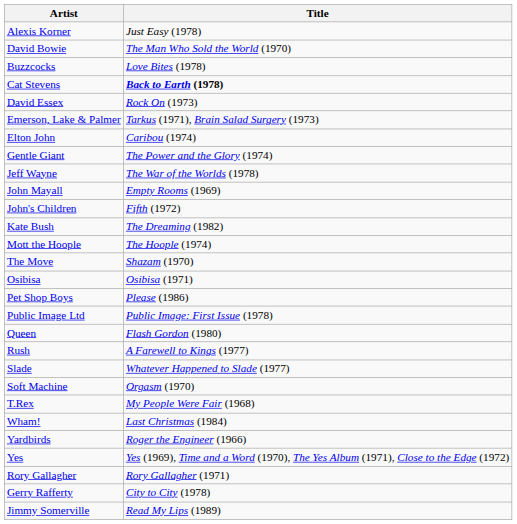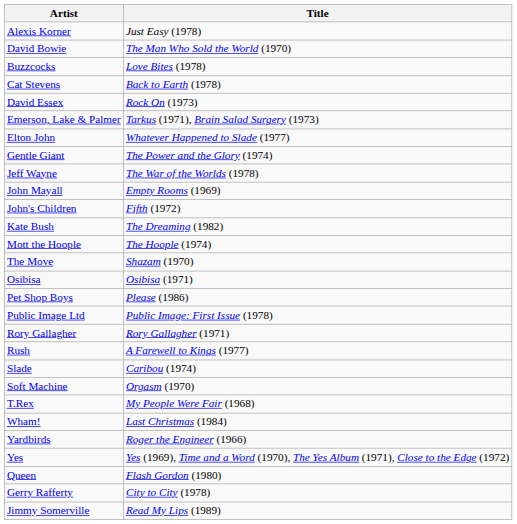 <table class="wikitable">
 <tr>
 <th>Artist</th>
 <th>Title</th>
 </tr>
 <tr>
 <td><a href='#'>Alexis Korner</a></td>
 <td><em>Just Easy</em> (1978)</td>
 </tr>
 <tr>
 <td><a href='#'>David Bowie</a></td>
 <td><em><a href='#'>The Man Who Sold the World</a></em> (1970)</td>
 </tr>
 <tr>
 <td><a href='#'>Buzzcocks</a></td>
 <td><em><a href='#'>Love Bites</a></em> (1978)</td>
 </tr>
 <tr>
 <td><a href='#'>Cat Stevens</a></td>
-<td><strong><em><a href='#'>Back to Earth</a></em> (1978)</strong></td>
+<td><em><a href='#'>Back to Earth</a></em> (1978)</td>
 </tr>
 <tr>
 <td><a href='#'>David Essex</a></td>
 <td><em><a href='#'>Rock On</a></em> (1973)</td>
 </tr>
 <tr>
 <td><a href='#'>Emerson, Lake & Palmer</a></td>
 <td><em><a href='#'>Tarkus</a></em> (1971), <em><a href='#'>Brain Salad Surgery</a></em> (1973)</td>
 </tr>
 <tr>
 <td><a href='#'>Elton John</a></td>
-<td><em><a href='#'>Caribou</a></em> (1974)</td>
+<td><em><a href='#'>Whatever Happened to Slade</a></em> (1977)</td>
 </tr>
 <tr>
 <td><a href='#'>Gentle Giant</a></td>
 <td><em><a href='#'>The Power and the Glory</a></em> (1974)</td>
 </tr>
 <tr>
 <td><a href='#'>Jeff Wayne</a></td>
 <td><em><a href='#'>The War of the Worlds</a></em> (1978)</td>
 </tr>
 <tr>
 <td><a href='#'>John Mayall</a></td>
 <td><em><a href='#'>Empty Rooms</a></em> (1969)</td>
 </tr>
 <tr>
 <td><a href='#'>John's Children</a></td>
 <td><em><a href='#'>Fifth</a></em> (1972)</td>
 </tr>
 <tr>
 <td><a href='#'>Kate Bush</a></td>
 <td><em><a href='#'>The Dreaming</a></em> (1982)</td>
 </tr>
 <tr>
 <td><a href='#'>Mott the Hoople</a></td>
 <td><em><a href='#'>The Hoople</a></em> (1974)</td>
 </tr>
 <tr>
 <td><a href='#'>The Move</a></td>
 <td><em><a href='#'>Shazam</a></em> (1970)</td>
 </tr>
 <tr>
 <td><a href='#'>Osibisa</a></td>
 <td><em><a href='#'>Osibisa</a></em> (1971)</td>
 </tr>
 <tr>
 <td><a href='#'>Pet Shop Boys</a></td>
 <td><em><a href='#'>Please</a></em> (1986)</td>
 </tr>
 <tr>
 <td><a href='#'>Public Image Ltd</a></td>
 <td><em><a href='#'>Public Image: First Issue</a></em> (1978)</td>
 </tr>
 <tr>
-<td><a href='#'>Queen</a></td>
-<td><em><a href='#'>Flash Gordon</a></em> (1980)</td>
+<td><a href='#'>Rory Gallagher</a></td>
+<td><em><a href='#'>Rory Gallagher</a></em> (1971)</td>
 </tr>
 <tr>
 <td><a href='#'>Rush</a></td>
 <td><em><a href='#'>A Farewell to Kings</a></em> (1977)</td>
 </tr>
 <tr>
 <td><a href='#'>Slade</a></td>
-<td><em><a href='#'>Whatever Happened to Slade</a></em> (1977)</td>
+<td><em><a href='#'>Caribou</a></em> (1974)</td>
 </tr>
 <tr>
 <td><a href='#'>Soft Machine</a></td>
 <td><em><a href='#'>Orgasm</a></em> (1970)</td>
 </tr>
 <tr>
 <td><a href='#'>T.Rex</a></td>
 <td><em><a href='#'>My People Were Fair</a></em> (1968)</td>
 </tr>
 <tr>
 <td><a href='#'>Wham!</a></td>
 <td><em><a href='#'>Last Christmas</a></em> (1984)</td>
 </tr>
 <tr>
 <td><a href='#'>Yardbirds</a></td>
 <td><em><a href='#'>Roger the Engineer</a></em> (1966)</td>
 </tr>
 <tr>
 <td><a href='#'>Yes</a></td>
 <td><em><a href='#'>Yes</a></em> (1969), <em><a href='#'>Time and a Word</a></em> (1970), <em><a href='#'>The Yes Album</a></em> (1971), <em><a href='#'>Close to the Edge</a></em> (1972)</td>
 </tr>
 <tr>
-<td><a href='#'>Rory Gallagher</a></td>
-<td><em><a href='#'>Rory Gallagher</a></em> (1971)</td>
+<td><a href='#'>Queen</a></td>
+<td><em><a href='#'>Flash Gordon</a></em> (1980)</td>
 </tr>
 <tr>
 <td><a href='#'>Gerry Rafferty</a></td>
 <td><em><a href='#'>City to City</a></em> (1978)</td>
 </tr>
 <tr>
 <td><a href='#'>Jimmy Somerville</a></td>
 <td><em><a href='#'>Read My Lips</a></em> (1989)</td>
 </tr>
 </table>
